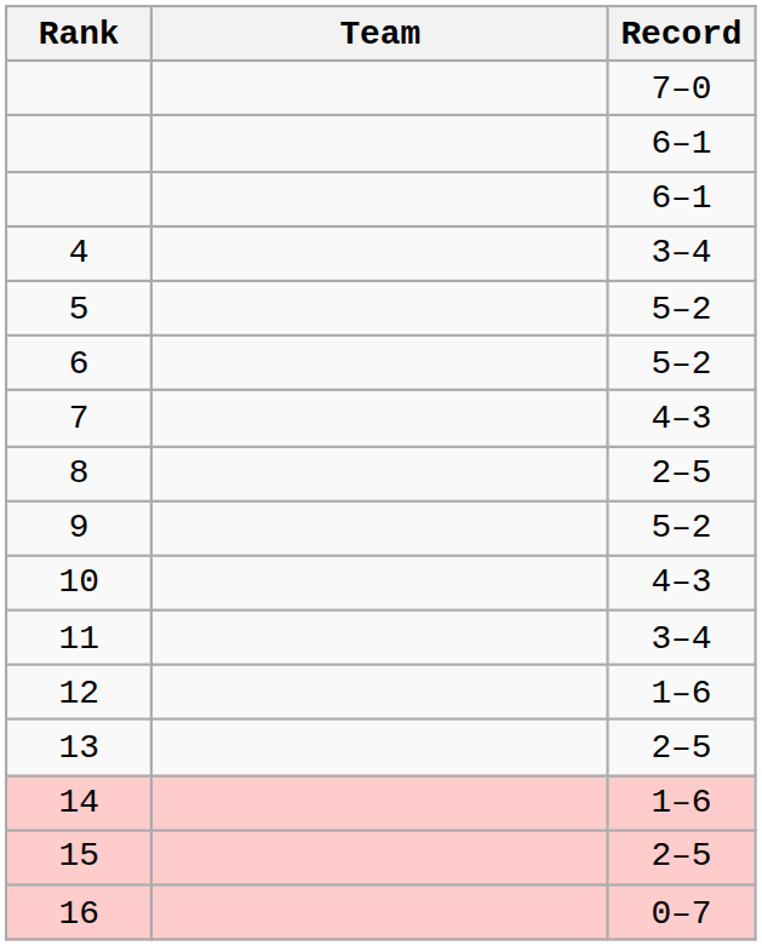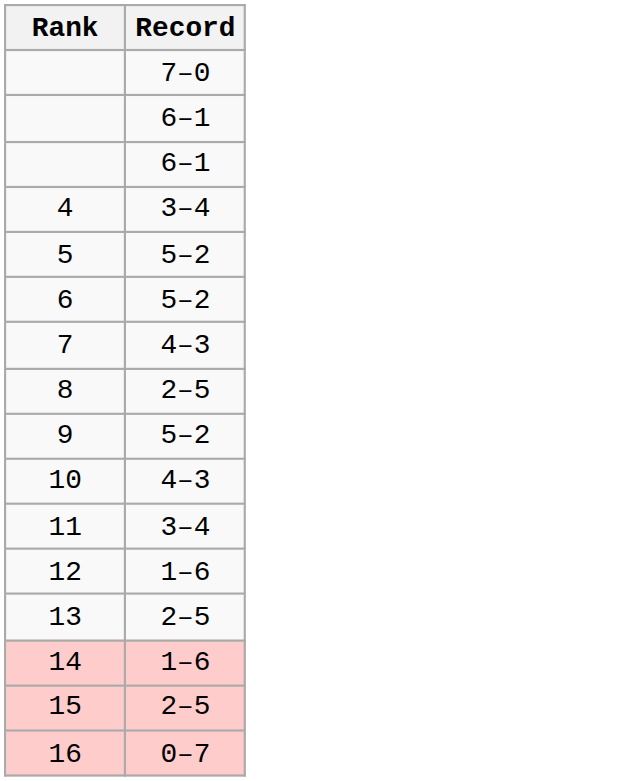 <table class="wikitable" style="text-align: center">
 <tr>
 <th width=50>Rank</th>
-<th width=170>Team</th>
 <th width=50>Record</th>
 </tr>
 <tr>
 <td></td>
-<td align=left></td>
 <td>7–0</td>
 </tr>
 <tr>
 <td></td>
-<td align=left></td>
 <td>6–1</td>
 </tr>
 <tr>
 <td></td>
-<td align=left></td>
 <td>6–1</td>
 </tr>
 <tr>
 <td>4</td>
-<td align=left></td>
 <td>3–4</td>
 </tr>
 <tr>
 <td>5</td>
-<td align=left></td>
 <td>5–2</td>
 </tr>
 <tr>
 <td>6</td>
-<td align=left></td>
 <td>5–2</td>
 </tr>
 <tr>
 <td>7</td>
-<td align=left></td>
 <td>4–3</td>
 </tr>
 <tr>
 <td>8</td>
-<td align=left></td>
 <td>2–5</td>
 </tr>
 <tr>
 <td>9</td>
-<td align=left></td>
 <td>5–2</td>
 </tr>
 <tr>
 <td>10</td>
-<td align=left></td>
 <td>4–3</td>
 </tr>
 <tr>
 <td>11</td>
-<td align=left></td>
 <td>3–4</td>
 </tr>
 <tr>
 <td>12</td>
-<td align=left></td>
 <td>1–6</td>
 </tr>
 <tr>
 <td>13</td>
-<td align=left></td>
 <td>2–5</td>
 </tr>
 <tr bgcolor=#ffcccc>
 <td>14</td>
-<td align=left></td>
 <td>1–6</td>
 </tr>
 <tr bgcolor=#ffcccc>
 <td>15</td>
-<td align=left></td>
 <td>2–5</td>
 </tr>
 <tr bgcolor=#ffcccc>
 <td>16</td>
-<td align=left></td>
 <td>0–7</td>
 </tr>
 </table>
